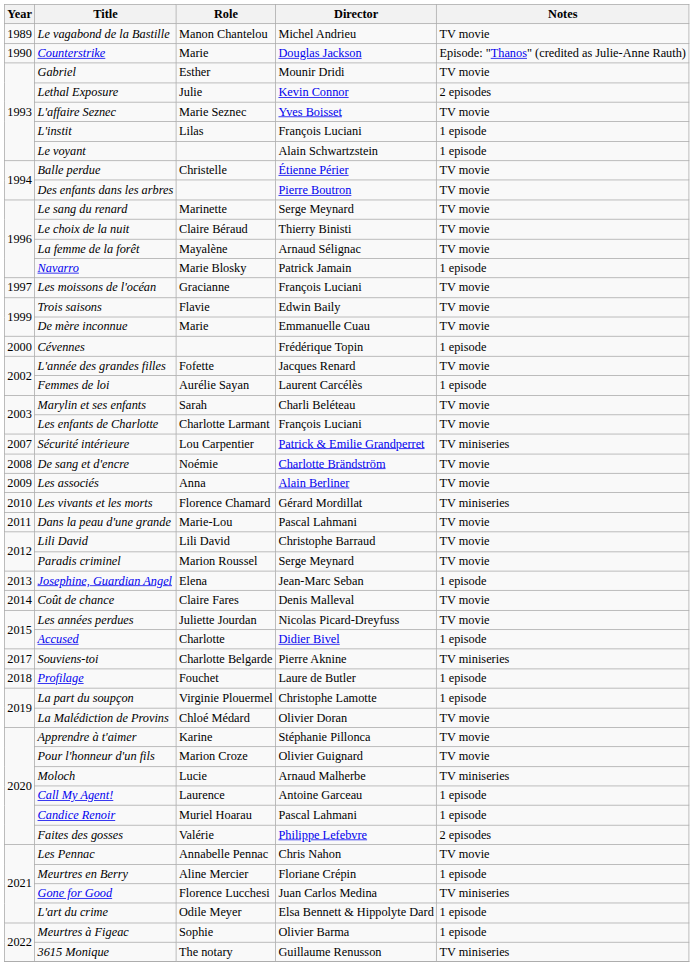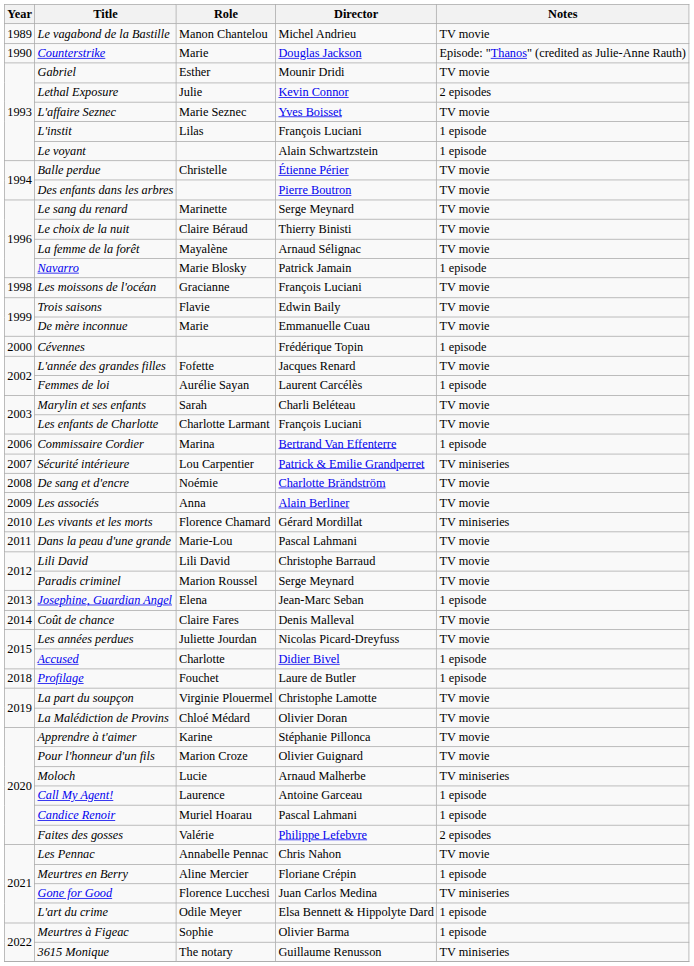 <table class="wikitable sortable">
 <tr>
 <th>Year</th>
 <th>Title</th>
 <th>Role</th>
 <th>Director</th>
 <th>Notes</th>
 </tr>
 <tr>
 <td>1989</td>
 <td><em>Le vagabond de la Bastille</em></td>
 <td>Manon Chantelou</td>
 <td>Michel Andrieu</td>
 <td>TV movie</td>
 </tr>
 <tr>
 <td>1990</td>
 <td><em><a href='#'>Counterstrike</a></em></td>
 <td>Marie</td>
 <td><a href='#'>Douglas Jackson</a></td>
 <td>Episode: "<a href='#'>Thanos</a>" (credited as Julie-Anne Rauth)</td>
 </tr>
 <tr>
 <td rowspan=5>1993</td>
 <td><em>Gabriel</em></td>
 <td>Esther</td>
 <td>Mounir Dridi</td>
 <td>TV movie</td>
 </tr>
 <tr>
 <td><em>Lethal Exposure</em></td>
 <td>Julie</td>
 <td><a href='#'>Kevin Connor</a></td>
 <td>2 episodes</td>
 </tr>
 <tr>
 <td><em>L'affaire Seznec</em></td>
 <td>Marie Seznec</td>
 <td><a href='#'>Yves Boisset</a></td>
 <td>TV movie</td>
 </tr>
 <tr>
 <td><em>L'instit</em></td>
 <td>Lilas</td>
 <td>François Luciani</td>
 <td>1 episode</td>
 </tr>
 <tr>
 <td><em>Le voyant</em></td>
 <td></td>
 <td>Alain Schwartzstein</td>
 <td>1 episode</td>
 </tr>
 <tr>
 <td rowspan=2>1994</td>
 <td><em>Balle perdue</em></td>
 <td>Christelle</td>
 <td><a href='#'>Étienne Périer</a></td>
 <td>TV movie</td>
 </tr>
 <tr>
 <td><em>Des enfants dans les arbres</em></td>
 <td></td>
 <td><a href='#'>Pierre Boutron</a></td>
 <td>TV movie</td>
 </tr>
 <tr>
 <td rowspan=4>1996</td>
 <td><em>Le sang du renard</em></td>
 <td>Marinette</td>
 <td>Serge Meynard</td>
 <td>TV movie</td>
 </tr>
 <tr>
 <td><em>Le choix de la nuit</em></td>
 <td>Claire Béraud</td>
 <td>Thierry Binisti</td>
 <td>TV movie</td>
 </tr>
 <tr>
 <td><em>La femme de la forêt</em></td>
 <td>Mayalène</td>
 <td>Arnaud Sélignac</td>
 <td>TV movie</td>
 </tr>
 <tr>
 <td><em><a href='#'>Navarro</a></em></td>
 <td>Marie Blosky</td>
 <td>Patrick Jamain</td>
 <td>1 episode</td>
 </tr>
 <tr>
-<td>1997</td>
+<td>1998</td>
 <td><em>Les moissons de l'océan</em></td>
 <td>Gracianne</td>
 <td>François Luciani</td>
 <td>TV movie</td>
 </tr>
 <tr>
 <td rowspan=2>1999</td>
 <td><em>Trois saisons</em></td>
 <td>Flavie</td>
 <td>Edwin Baily</td>
 <td>TV movie</td>
 </tr>
 <tr>
 <td><em>De mère inconnue</em></td>
 <td>Marie</td>
 <td>Emmanuelle Cuau</td>
 <td>TV movie</td>
 </tr>
 <tr>
 <td>2000</td>
 <td><em>Cévennes</em></td>
 <td></td>
 <td>Frédérique Topin</td>
 <td>1 episode</td>
 </tr>
 <tr>
 <td rowspan=2>2002</td>
 <td><em>L'année des grandes filles</em></td>
 <td>Fofette</td>
 <td>Jacques Renard</td>
 <td>TV movie</td>
 </tr>
 <tr>
 <td><em>Femmes de loi</em></td>
 <td>Aurélie Sayan</td>
 <td>Laurent Carcélès</td>
 <td>1 episode</td>
 </tr>
 <tr>
 <td rowspan=2>2003</td>
 <td><em>Marylin et ses enfants</em></td>
 <td>Sarah</td>
 <td>Charli Beléteau</td>
 <td>TV movie</td>
 </tr>
 <tr>
 <td><em>Les enfants de Charlotte</em></td>
 <td>Charlotte Larmant</td>
 <td>François Luciani</td>
 <td>TV movie</td>
+</tr>
+<tr>
+<td>2006</td>
+<td><em>Commissaire Cordier</em></td>
+<td>Marina</td>
+<td><a href='#'>Bertrand Van Effenterre</a></td>
+<td>1 episode</td>
 </tr>
 <tr>
 <td>2007</td>
 <td><em>Sécurité intérieure</em></td>
 <td>Lou Carpentier</td>
 <td><a href='#'>Patrick & Emilie Grandperret</a></td>
 <td>TV miniseries</td>
 </tr>
 <tr>
 <td>2008</td>
 <td><em>De sang et d'encre</em></td>
 <td>Noémie</td>
 <td><a href='#'>Charlotte Brändström</a></td>
 <td>TV movie</td>
 </tr>
 <tr>
 <td>2009</td>
 <td><em>Les associés</em></td>
 <td>Anna</td>
 <td><a href='#'>Alain Berliner</a></td>
 <td>TV movie</td>
 </tr>
 <tr>
 <td>2010</td>
 <td><em>Les vivants et les morts</em></td>
 <td>Florence Chamard</td>
 <td>Gérard Mordillat</td>
 <td>TV miniseries</td>
 </tr>
 <tr>
 <td>2011</td>
 <td><em>Dans la peau d'une grande</em></td>
 <td>Marie-Lou</td>
 <td>Pascal Lahmani</td>
 <td>TV movie</td>
 </tr>
 <tr>
 <td rowspan=2>2012</td>
 <td><em>Lili David</em></td>
 <td>Lili David</td>
 <td>Christophe Barraud</td>
 <td>TV movie</td>
 </tr>
 <tr>
 <td><em>Paradis criminel</em></td>
 <td>Marion Roussel</td>
 <td>Serge Meynard</td>
 <td>TV movie</td>
 </tr>
 <tr>
 <td>2013</td>
 <td><em><a href='#'>Josephine, Guardian Angel</a></em></td>
 <td>Elena</td>
 <td>Jean-Marc Seban</td>
 <td>1 episode</td>
 </tr>
 <tr>
 <td>2014</td>
 <td><em>Coût de chance</em></td>
 <td>Claire Fares</td>
 <td>Denis Malleval</td>
 <td>TV movie</td>
 </tr>
 <tr>
 <td rowspan=2>2015</td>
 <td><em>Les années perdues</em></td>
 <td>Juliette Jourdan</td>
 <td>Nicolas Picard-Dreyfuss</td>
 <td>TV movie</td>
 </tr>
 <tr>
 <td><em><a href='#'>Accused</a></em></td>
 <td>Charlotte</td>
 <td><a href='#'>Didier Bivel</a></td>
 <td>1 episode</td>
 </tr>
 <tr>
-<td>2017</td>
-<td><em>Souviens-toi</em></td>
-<td>Charlotte Belgarde</td>
-<td>Pierre Aknine</td>
-<td>TV miniseries</td>
-</tr>
-<tr>
 <td>2018</td>
 <td><em><a href='#'>Profilage</a></em></td>
 <td>Fouchet</td>
 <td>Laure de Butler</td>
 <td>1 episode</td>
 </tr>
 <tr>
 <td rowspan=2>2019</td>
 <td><em>La part du soupçon</em></td>
 <td>Virginie Plouermel</td>
 <td>Christophe Lamotte</td>
-<td>1 episode</td>
+<td>TV movie</td>
 </tr>
 <tr>
 <td><em>La Malédiction de Provins</em></td>
 <td>Chloé Médard</td>
 <td>Olivier Doran</td>
 <td>TV movie</td>
 </tr>
 <tr>
 <td rowspan=6>2020</td>
 <td><em>Apprendre à t'aimer</em></td>
 <td>Karine</td>
 <td>Stéphanie Pillonca</td>
 <td>TV movie</td>
 </tr>
 <tr>
 <td><em>Pour l'honneur d'un fils</em></td>
 <td>Marion Croze</td>
 <td>Olivier Guignard</td>
 <td>TV movie</td>
 </tr>
 <tr>
 <td><em>Moloch</em></td>
 <td>Lucie</td>
 <td>Arnaud Malherbe</td>
 <td>TV miniseries</td>
 </tr>
 <tr>
 <td><em><a href='#'>Call My Agent!</a></em></td>
 <td>Laurence</td>
 <td>Antoine Garceau</td>
 <td>1 episode</td>
 </tr>
 <tr>
 <td><em><a href='#'>Candice Renoir</a></em></td>
 <td>Muriel Hoarau</td>
 <td>Pascal Lahmani</td>
 <td>1 episode</td>
 </tr>
 <tr>
 <td><em>Faites des gosses</em></td>
 <td>Valérie</td>
 <td><a href='#'>Philippe Lefebvre</a></td>
 <td>2 episodes</td>
 </tr>
 <tr>
 <td rowspan=4>2021</td>
 <td><em>Les Pennac</em></td>
 <td>Annabelle Pennac</td>
 <td>Chris Nahon</td>
 <td>TV movie</td>
 </tr>
 <tr>
 <td><em>Meurtres en Berry</em></td>
 <td>Aline Mercier</td>
 <td>Floriane Crépin</td>
 <td>1 episode</td>
 </tr>
 <tr>
 <td><em><a href='#'>Gone for Good</a></em></td>
 <td>Florence Lucchesi</td>
 <td>Juan Carlos Medina</td>
 <td>TV miniseries</td>
 </tr>
 <tr>
 <td><em>L'art du crime</em></td>
 <td>Odile Meyer</td>
 <td>Elsa Bennett & Hippolyte Dard</td>
 <td>1 episode</td>
 </tr>
 <tr>
 <td rowspan=2>2022</td>
 <td><em>Meurtres à Figeac</em></td>
 <td>Sophie</td>
 <td>Olivier Barma</td>
 <td>1 episode</td>
 </tr>
 <tr>
 <td><em>3615 Monique</em></td>
 <td>The notary</td>
 <td>Guillaume Renusson</td>
 <td>TV miniseries</td>
 </tr>
 <tr>
 </tr>
 </table>
